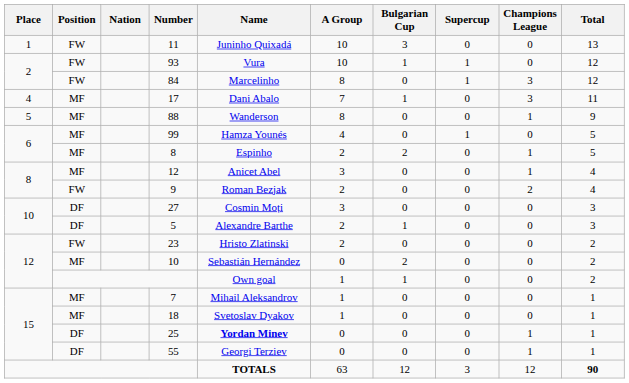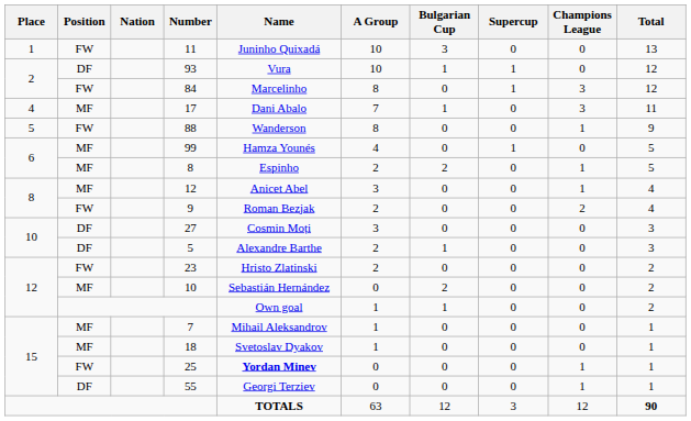 <table class="wikitable" style="font-size: 95%; text-align: center;">
 <tr>
 <th width=60>Place</th>
 <th width=60>Position</th>
 <th width=60>Nation</th>
 <th width=60>Number</th>
 <th width=150>Name</th>
 <th width=80>A Group</th>
 <th width=80>Bulgarian Cup</th>
 <th width=80>Supercup</th>
 <th width=80>Champions League</th>
 <th width=80>Total</th>
 </tr>
 <tr>
 <td>1</td>
 <td>FW</td>
 <td></td>
 <td>11</td>
 <td><a href='#'>Juninho Quixadá</a></td>
 <td>10</td>
 <td>3</td>
 <td>0</td>
 <td>0</td>
 <td>13</td>
 </tr>
 <tr>
 <td rowspan="2">2</td>
-<td>FW</td>
+<td>DF</td>
 <td></td>
 <td>93</td>
 <td><a href='#'>Vura</a></td>
 <td>10</td>
 <td>1</td>
 <td>1</td>
 <td>0</td>
 <td>12</td>
 </tr>
 <tr>
 <td>FW</td>
 <td></td>
 <td>84</td>
 <td><a href='#'>Marcelinho</a></td>
 <td>8</td>
 <td>0</td>
 <td>1</td>
 <td>3</td>
 <td>12</td>
 </tr>
 <tr>
 <td>4</td>
 <td>MF</td>
 <td></td>
 <td>17</td>
 <td><a href='#'>Dani Abalo</a></td>
 <td>7</td>
 <td>1</td>
 <td>0</td>
 <td>3</td>
 <td>11</td>
 </tr>
 <tr>
 <td>5</td>
-<td>MF</td>
+<td>FW</td>
 <td></td>
 <td>88</td>
 <td><a href='#'>Wanderson</a></td>
 <td>8</td>
 <td>0</td>
 <td>0</td>
 <td>1</td>
 <td>9</td>
 </tr>
 <tr>
 <td rowspan="2">6</td>
 <td>MF</td>
 <td></td>
 <td>99</td>
 <td><a href='#'>Hamza Younés</a></td>
 <td>4</td>
 <td>0</td>
 <td>1</td>
 <td>0</td>
 <td>5</td>
 </tr>
 <tr>
 <td>MF</td>
 <td></td>
 <td>8</td>
 <td><a href='#'>Espinho</a></td>
 <td>2</td>
 <td>2</td>
 <td>0</td>
 <td>1</td>
 <td>5</td>
 </tr>
 <tr>
 <td rowspan="2">8</td>
 <td>MF</td>
 <td></td>
 <td>12</td>
 <td><a href='#'>Anicet Abel</a></td>
 <td>3</td>
 <td>0</td>
 <td>0</td>
 <td>1</td>
 <td>4</td>
 </tr>
 <tr>
 <td>FW</td>
 <td></td>
 <td>9</td>
 <td><a href='#'>Roman Bezjak</a></td>
 <td>2</td>
 <td>0</td>
 <td>0</td>
 <td>2</td>
 <td>4</td>
 </tr>
 <tr>
 <td rowspan="2">10</td>
 <td>DF</td>
 <td></td>
 <td>27</td>
 <td><a href='#'>Cosmin Moți</a></td>
 <td>3</td>
 <td>0</td>
 <td>0</td>
 <td>0</td>
 <td>3</td>
 </tr>
 <tr>
 <td>DF</td>
 <td></td>
 <td>5</td>
 <td><a href='#'>Alexandre Barthe</a></td>
 <td>2</td>
 <td>1</td>
 <td>0</td>
 <td>0</td>
 <td>3</td>
 </tr>
 <tr>
 <td rowspan="3">12</td>
 <td>FW</td>
 <td></td>
 <td>23</td>
 <td><a href='#'>Hristo Zlatinski</a></td>
 <td>2</td>
 <td>0</td>
 <td>0</td>
 <td>0</td>
 <td>2</td>
 </tr>
 <tr>
 <td>MF</td>
 <td></td>
 <td>10</td>
 <td><a href='#'>Sebastián Hernández</a></td>
 <td>0</td>
 <td>2</td>
 <td>0</td>
 <td>0</td>
 <td>2</td>
 </tr>
 <tr>
 <td colspan="3"></td>
 <td><a href='#'>Own goal</a></td>
 <td>1</td>
 <td>1</td>
 <td>0</td>
 <td>0</td>
 <td>2</td>
 </tr>
 <tr>
 <td rowspan="4">15</td>
 <td>MF</td>
 <td></td>
 <td>7</td>
 <td><a href='#'>Mihail Aleksandrov</a></td>
 <td>1</td>
 <td>0</td>
 <td>0</td>
 <td>0</td>
 <td>1</td>
 </tr>
 <tr>
 <td>MF</td>
 <td></td>
 <td>18</td>
 <td><a href='#'>Svetoslav Dyakov</a></td>
 <td>1</td>
 <td>0</td>
 <td>0</td>
 <td>0</td>
 <td>1</td>
 </tr>
 <tr>
-<td>DF</td>
+<td>FW</td>
 <td></td>
 <td>25</td>
 <td><strong><a href='#'>Yordan Minev</a></strong></td>
 <td>0</td>
 <td>0</td>
 <td>0</td>
 <td>1</td>
 <td>1</td>
 </tr>
 <tr>
 <td>DF</td>
 <td></td>
 <td>55</td>
 <td><a href='#'>Georgi Terziev</a></td>
 <td>0</td>
 <td>0</td>
 <td>0</td>
 <td>1</td>
 <td>1</td>
 </tr>
 <tr>
 <td colspan="4"></td>
 <td><strong>TOTALS</strong></td>
 <td>63</td>
 <td>12</td>
 <td>3</td>
 <td>12</td>
 <td><strong>90</strong></td>
 </tr>
 </table>
